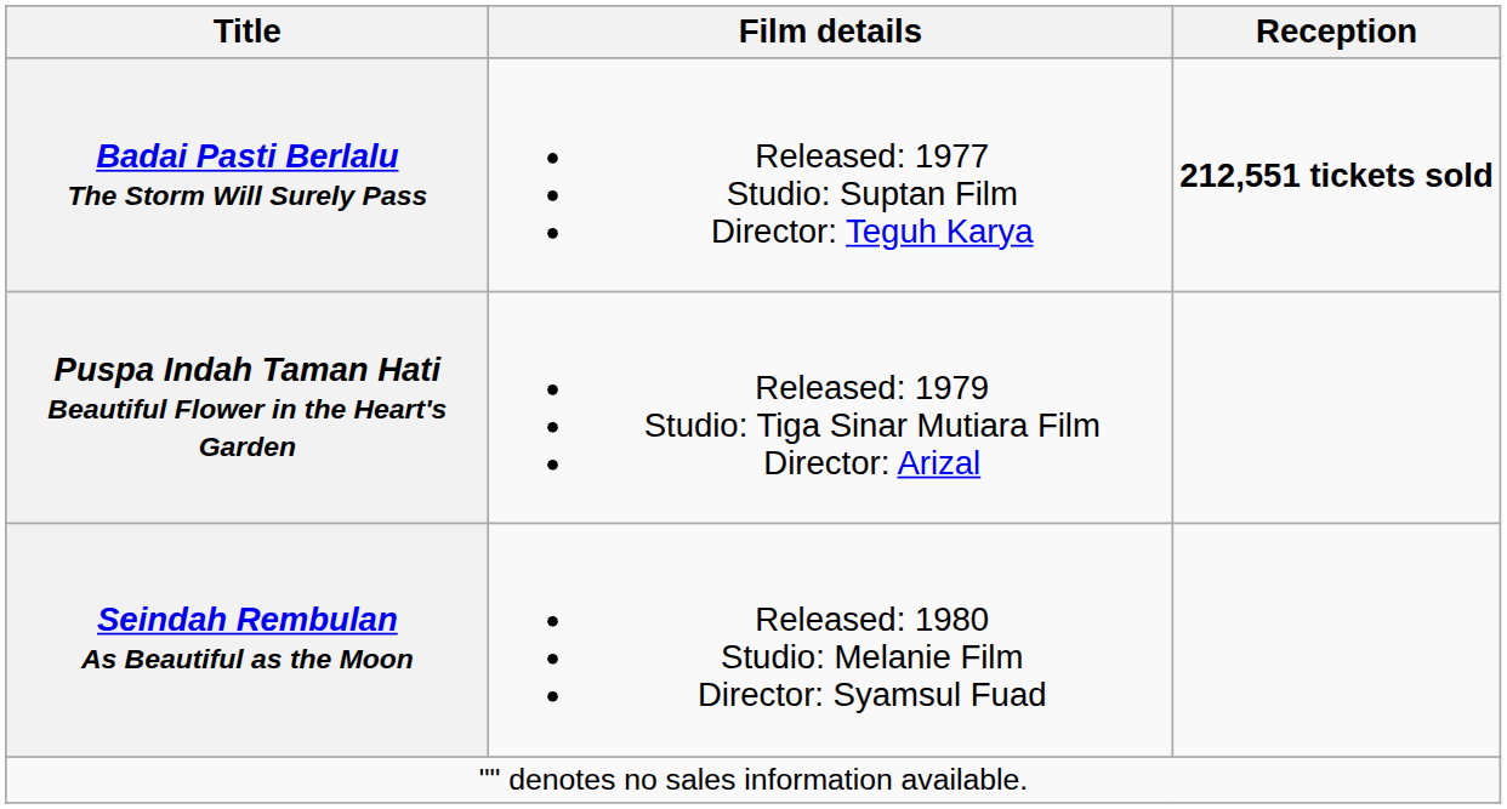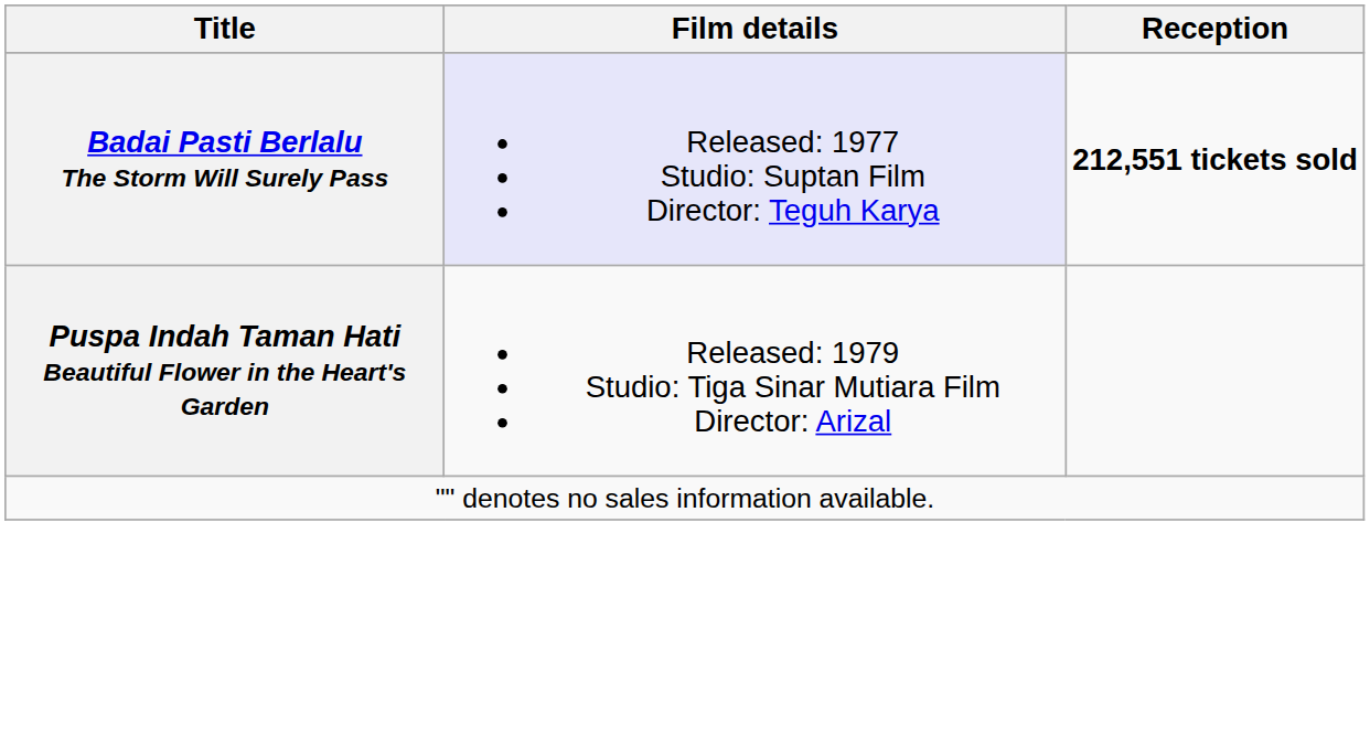 <table class="wikitable plainrowheaders" style="text-align:center;">
 <tr>
 <th scope="col" style="width:14em;">Title</th>
 <th scope="col" style="width:20em;">Film details</th>
 <th scope="col">Reception</th>
 </tr>
 <tr>
 <th scope="row"><em><a href='#'>Badai Pasti Berlalu</a></em><br><small><em>The Storm Will Surely Pass</em></small></th>
-<td><br><ul><li>Released: 1977</li><li>Studio: Suptan Film</li><li>Director: <a href='#'>Teguh Karya</a></li></ul></td>
+<td style="background: lavender;"><br><ul><li>Released: 1977</li><li>Studio: Suptan Film</li><li>Director: <a href='#'>Teguh Karya</a></li></ul></td>
 <td><strong>212,551 tickets sold</strong></td>
 </tr>
 <tr>
 <th scope="row"><em>Puspa Indah Taman Hati</em><br><small><em>Beautiful Flower in the Heart's Garden</em></small></th>
 <td><br><ul><li>Released: 1979</li><li>Studio: Tiga Sinar Mutiara Film</li><li>Director: <a href='#'>Arizal</a></li></ul></td>
 <td></td>
 </tr>
 <tr>
-<th scope="row"><em><a href='#'>Seindah Rembulan</a></em><br><small><em>As Beautiful as the Moon</em></small></th>
-<td><br><ul><li>Released: 1980</li><li>Studio: Melanie Film</li><li>Director: Syamsul Fuad</li></ul></td>
-<td></td>
-</tr>
-<tr>
 <td colspan="3" style="font-size:90%">"" denotes no sales information available.</td>
 </tr>
 </table>
